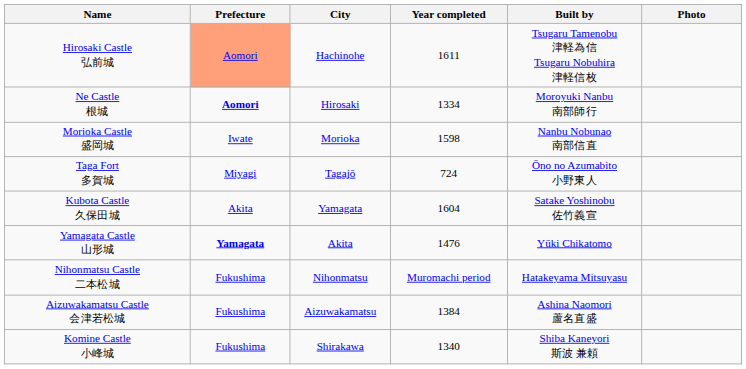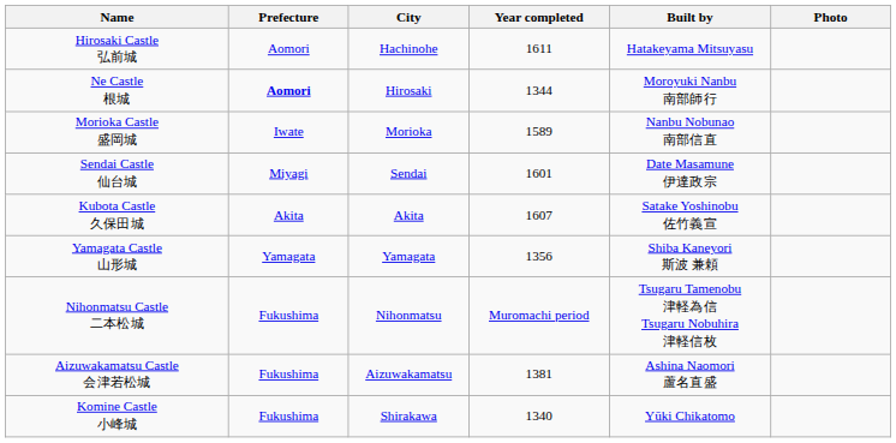 <table class="wikitable" style="text-align:center; font-size:small;">
 <tr>
 <th style="width: 210px;">Name</th>
 <th style="width: 110px;">Prefecture</th>
 <th style="width: 110px;">City</th>
 <th style="width: 130px;">Year completed</th>
 <th style="width: 150px;">Built by</th>
 <th style="width: 110px;">Photo</th>
 </tr>
 <tr>
 <td><a href='#'>Hirosaki Castle</a><br>弘前城</td>
-<td style="background: lightsalmon;"><a href='#'>Aomori</a></td>
+<td><a href='#'>Aomori</a></td>
 <td><a href='#'>Hachinohe</a></td>
 <td>1611</td>
-<td><a href='#'>Tsugaru Tamenobu</a><br>津軽為信<br><a href='#'>Tsugaru Nobuhira</a><br>津軽信枚</td>
+<td><a href='#'>Hatakeyama Mitsuyasu</a></td>
 <td></td>
 </tr>
 <tr>
 <td><a href='#'>Ne Castle</a><br>根城</td>
 <td><strong><a href='#'>Aomori</a></strong></td>
 <td><a href='#'>Hirosaki</a></td>
-<td>1334</td>
+<td>1344</td>
 <td><a href='#'>Moroyuki Nanbu</a><br>南部師行</td>
 <td></td>
 </tr>
 <tr>
 <td><a href='#'>Morioka Castle</a><br>盛岡城</td>
 <td><a href='#'>Iwate</a></td>
 <td><a href='#'>Morioka</a></td>
-<td>1598</td>
+<td>1589</td>
 <td><a href='#'>Nanbu Nobunao</a><br>南部信直</td>
 <td></td>
 </tr>
 <tr>
-<td><a href='#'>Taga Fort</a><br>多賀城</td>
+<td><a href='#'>Sendai Castle</a><br>仙台城</td>
 <td><a href='#'>Miyagi</a></td>
-<td><a href='#'>Tagajō</a></td>
-<td>724</td>
-<td><a href='#'>Ōno no Azumabito</a><br>小野東人</td>
+<td><a href='#'>Sendai</a></td>
+<td>1601</td>
+<td><a href='#'>Date Masamune</a><br>伊達政宗</td>
 <td></td>
 </tr>
 <tr>
 <td><a href='#'>Kubota Castle</a><br>久保田城</td>
 <td><a href='#'>Akita</a></td>
-<td><a href='#'>Yamagata</a></td>
-<td>1604</td>
+<td><a href='#'>Akita</a></td>
+<td>1607</td>
 <td><a href='#'>Satake Yoshinobu</a><br>佐竹義宣</td>
 <td></td>
 </tr>
 <tr>
 <td><a href='#'>Yamagata Castle</a><br>山形城</td>
-<td><strong><a href='#'>Yamagata</a></strong></td>
-<td><a href='#'>Akita</a></td>
-<td>1476</td>
-<td><a href='#'>Yūki Chikatomo</a></td>
+<td><a href='#'>Yamagata</a></td>
+<td><a href='#'>Yamagata</a></td>
+<td>1356</td>
+<td><a href='#'>Shiba Kaneyori</a><br>斯波 兼頼</td>
 <td></td>
 </tr>
 <tr>
 <td><a href='#'>Nihonmatsu Castle</a><br>二本松城</td>
 <td><a href='#'>Fukushima</a></td>
 <td><a href='#'>Nihonmatsu</a></td>
 <td><a href='#'>Muromachi period</a></td>
-<td><a href='#'>Hatakeyama Mitsuyasu</a></td>
+<td><a href='#'>Tsugaru Tamenobu</a><br>津軽為信<br><a href='#'>Tsugaru Nobuhira</a><br>津軽信枚</td>
 <td></td>
 </tr>
 <tr>
 <td><a href='#'>Aizuwakamatsu Castle</a><br>会津若松城</td>
 <td><a href='#'>Fukushima</a></td>
 <td><a href='#'>Aizuwakamatsu</a></td>
-<td>1384</td>
+<td>1381</td>
 <td><a href='#'>Ashina Naomori</a><br>蘆名直盛</td>
 <td></td>
 </tr>
 <tr>
 <td><a href='#'>Komine Castle</a><br>小峰城</td>
 <td><a href='#'>Fukushima</a></td>
 <td><a href='#'>Shirakawa</a></td>
 <td>1340</td>
-<td><a href='#'>Shiba Kaneyori</a><br>斯波 兼頼</td>
+<td><a href='#'>Yūki Chikatomo</a></td>
 <td></td>
 </tr>
 </table>
